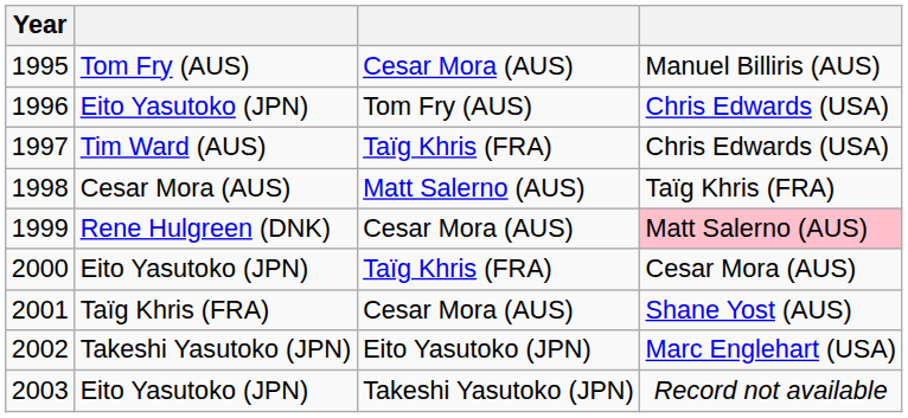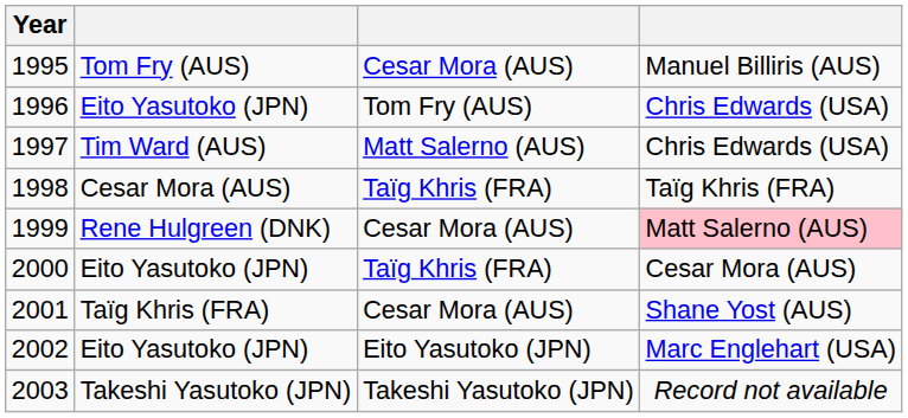 <table class="wikitable">
 <tr>
 <th>Year</th>
 <th></th>
 <th></th>
 <th></th>
 </tr>
 <tr>
 <td>1995</td>
 <td><a href='#'>Tom Fry</a> (AUS)</td>
 <td><a href='#'>Cesar Mora</a> (AUS)</td>
 <td>Manuel Billiris (AUS)</td>
 </tr>
 <tr>
 <td>1996</td>
 <td><a href='#'>Eito Yasutoko</a> (JPN)</td>
 <td>Tom Fry (AUS)</td>
 <td><a href='#'>Chris Edwards</a> (USA)</td>
 </tr>
 <tr>
 <td>1997</td>
 <td><a href='#'>Tim Ward</a> (AUS)</td>
-<td><a href='#'>Taïg Khris</a> (FRA)</td>
+<td><a href='#'>Matt Salerno</a> (AUS)</td>
 <td>Chris Edwards (USA)</td>
 </tr>
 <tr>
 <td>1998</td>
 <td>Cesar Mora (AUS)</td>
-<td><a href='#'>Matt Salerno</a> (AUS)</td>
+<td><a href='#'>Taïg Khris</a> (FRA)</td>
 <td>Taïg Khris (FRA)</td>
 </tr>
 <tr>
 <td>1999</td>
 <td><a href='#'>Rene Hulgreen</a> (DNK)</td>
 <td>Cesar Mora (AUS)</td>
 <td style="background: pink;">Matt Salerno (AUS)</td>
 </tr>
 <tr>
 <td>2000</td>
 <td>Eito Yasutoko (JPN)</td>
 <td><a href='#'>Taïg Khris</a> (FRA)</td>
 <td>Cesar Mora (AUS)</td>
 </tr>
 <tr>
 <td>2001</td>
 <td>Taïg Khris (FRA)</td>
 <td>Cesar Mora (AUS)</td>
 <td><a href='#'>Shane Yost</a> (AUS)</td>
 </tr>
 <tr>
 <td>2002</td>
-<td>Takeshi Yasutoko (JPN)</td>
+<td>Eito Yasutoko (JPN)</td>
 <td>Eito Yasutoko (JPN)</td>
 <td><a href='#'>Marc Englehart</a> (USA)</td>
 </tr>
 <tr>
 <td>2003</td>
-<td>Eito Yasutoko (JPN)</td>
+<td>Takeshi Yasutoko (JPN)</td>
 <td>Takeshi Yasutoko (JPN)</td>
 <td style="text-align:center"><em>Record not available</em></td>
 </tr>
 </table>
